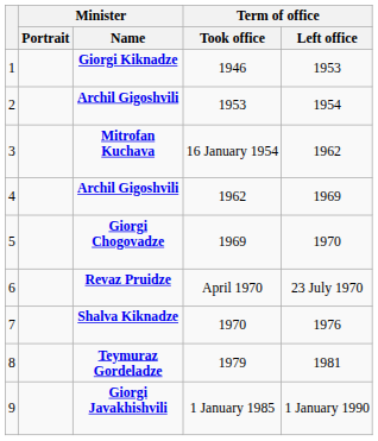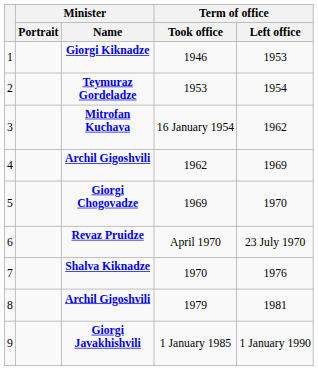 <table class=wikitable style="clear:left; text-align:center">
 <tr>
 <th rowspan=2></th>
 <th colspan=2>Minister</th>
 <th colspan=2>Term of office</th>
 </tr>
 <tr>
 <th>Portrait</th>
 <th width=120>Name</th>
 <th>Took office</th>
 <th>Left office</th>
 </tr>
 <tr>
 <td>1</td>
 <td></td>
 <td><strong><a href='#'>Giorgi Kiknadze</a></strong><br><br></td>
 <td>1946</td>
 <td>1953</td>
 </tr>
 <tr>
 <td>2</td>
 <td></td>
-<td><strong><a href='#'>Archil Gigoshvili</a></strong><br><br></td>
+<td><strong><a href='#'>Teymuraz Gordeladze</a></strong></td>
 <td>1953</td>
 <td>1954</td>
 </tr>
 <tr>
 <td>3</td>
 <td></td>
 <td><strong><a href='#'>Mitrofan Kuchava</a></strong><br><br></td>
 <td>16 January 1954</td>
 <td>1962</td>
 </tr>
 <tr>
 <td>4</td>
 <td></td>
 <td><strong><a href='#'>Archil Gigoshvili</a></strong><br><br></td>
 <td>1962</td>
 <td>1969</td>
 </tr>
 <tr>
 <td>5</td>
 <td></td>
 <td><strong><a href='#'>Giorgi Chogovadze</a></strong><br><br></td>
 <td>1969</td>
 <td>1970</td>
 </tr>
 <tr>
 <td>6</td>
 <td></td>
 <td><strong><a href='#'>Revaz Pruidze</a></strong><br><br></td>
 <td>April 1970</td>
 <td>23 July 1970</td>
 </tr>
 <tr>
 <td>7</td>
 <td></td>
 <td><strong><a href='#'>Shalva Kiknadze</a></strong><br><br></td>
 <td>1970</td>
 <td>1976</td>
 </tr>
 <tr>
 <td>8</td>
 <td></td>
-<td><strong><a href='#'>Teymuraz Gordeladze</a></strong></td>
+<td><strong><a href='#'>Archil Gigoshvili</a></strong><br><br></td>
 <td>1979</td>
 <td>1981</td>
 </tr>
 <tr>
 <td>9</td>
 <td></td>
 <td><strong><a href='#'>Giorgi Javakhishvili</a></strong><br><br></td>
 <td>1 January 1985</td>
 <td>1 January 1990</td>
 </tr>
 </table>
